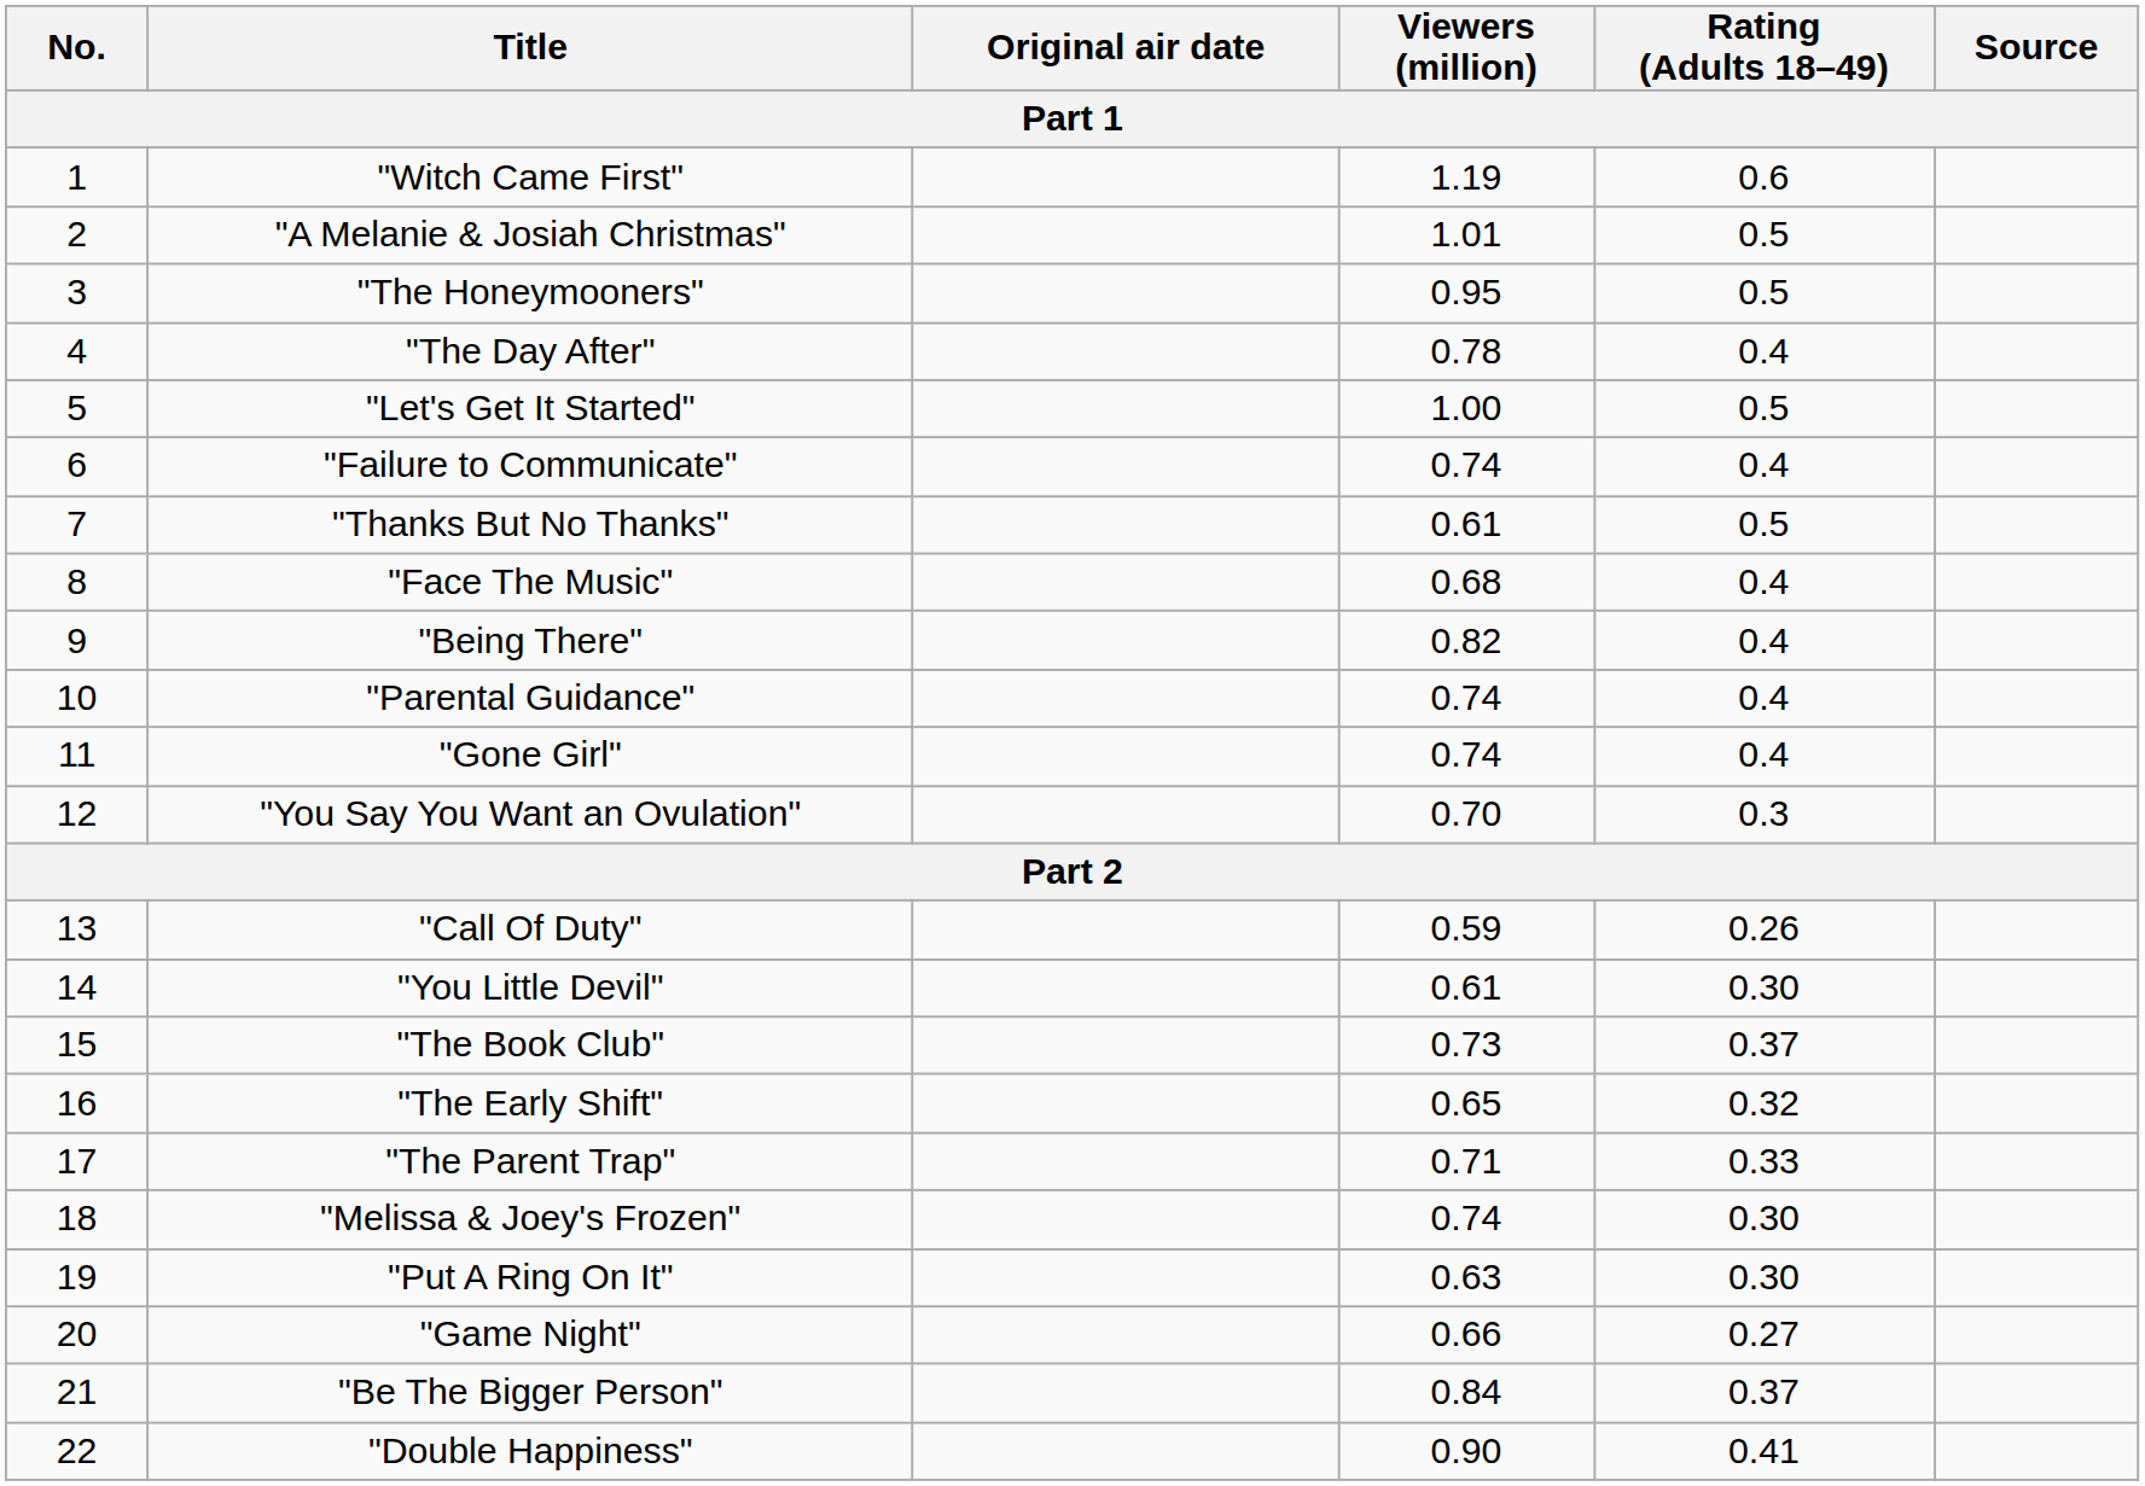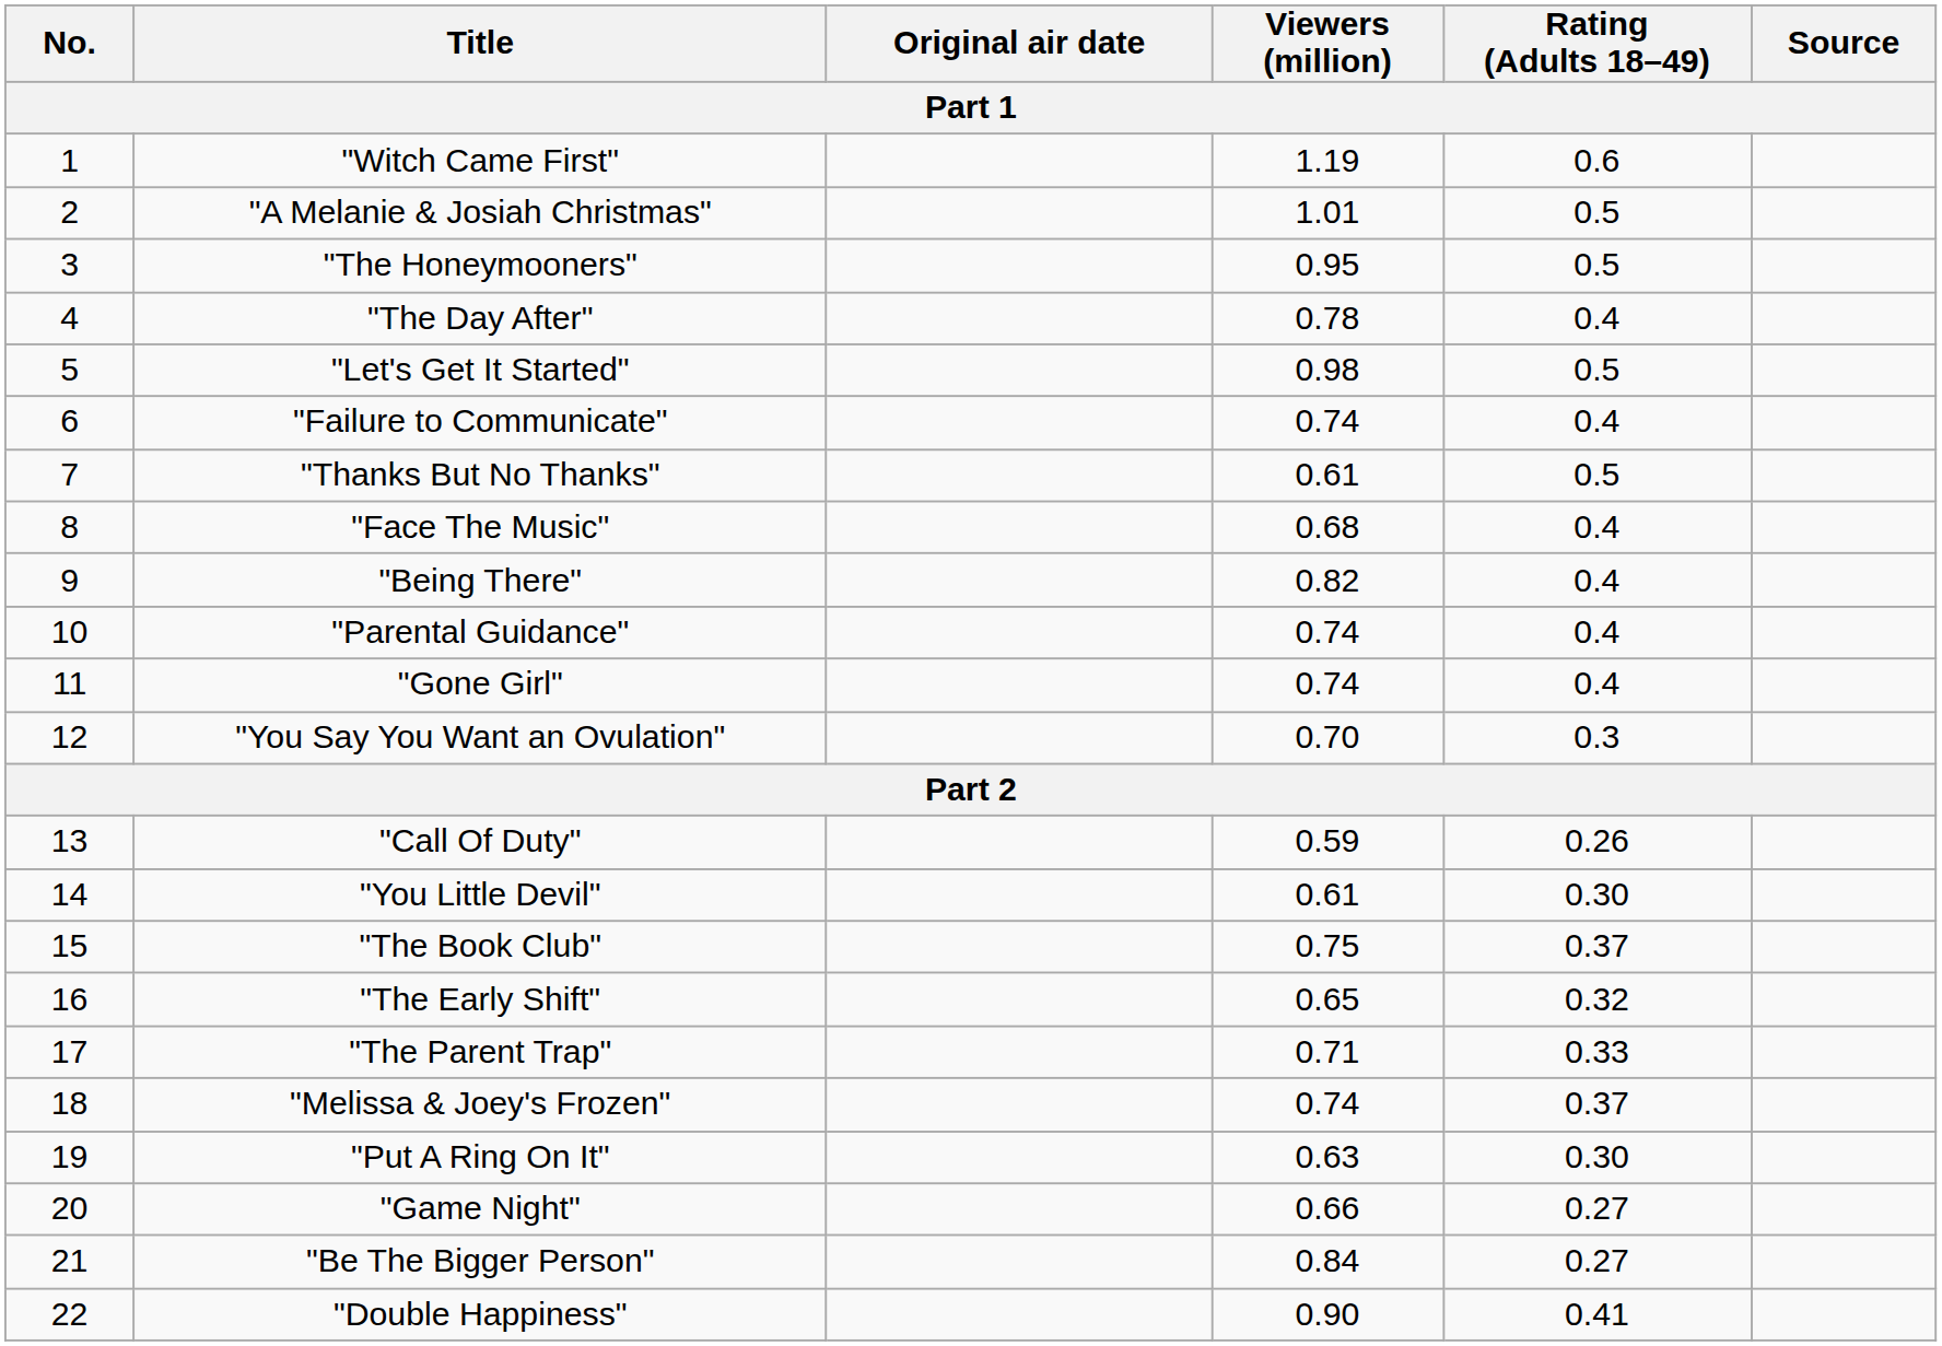 <table class="wikitable plainrowheaders" style="text-align:center; width:74%;">
 <tr>
 <th scope="col" style="padding:0 8px; width:5%;">No.</th>
 <th scope="col" style="padding:0 8px; width:27%;">Title</th>
 <th scope="col" style="padding:0 8px; width:15%;">Original air date</th>
 <th scope="col" style="padding:0 8px; width:9%;">Viewers<br>(million)</th>
 <th scope="col" style="padding:0 8px; width:12%;">Rating<br>(Adults 18–49)</th>
 <th scope="col" style="padding:0 8px; width:6%;">Source</th>
 </tr>
 <tr>
 <th scope="col" colspan="6">Part 1</th>
 </tr>
 <tr>
 <td scope="row">1</td>
 <td>"Witch Came First"</td>
 <td></td>
 <td>1.19 </td>
 <td>0.6 </td>
 <td></td>
 </tr>
 <tr>
 <td scope="row">2</td>
 <td>"A Melanie & Josiah Christmas"</td>
 <td></td>
 <td>1.01 </td>
 <td>0.5 </td>
 <td></td>
 </tr>
 <tr>
 <td scope="row">3</td>
 <td>"The Honeymooners"</td>
 <td></td>
 <td>0.95 </td>
 <td>0.5 </td>
 <td></td>
 </tr>
 <tr>
 <td scope="row">4</td>
 <td>"The Day After"</td>
 <td></td>
 <td>0.78 </td>
 <td>0.4 </td>
 <td></td>
 </tr>
 <tr>
 <td scope="row">5</td>
 <td>"Let's Get It Started"</td>
 <td></td>
-<td>1.00 </td>
+<td>0.98 </td>
 <td>0.5 </td>
 <td></td>
 </tr>
 <tr>
 <td scope="row">6</td>
 <td>"Failure to Communicate"</td>
 <td></td>
 <td>0.74 </td>
 <td>0.4 </td>
 <td></td>
 </tr>
 <tr>
 <td scope="row">7</td>
 <td>"Thanks But No Thanks"</td>
 <td></td>
 <td>0.61 </td>
 <td>0.5 </td>
 <td></td>
 </tr>
 <tr>
 <td scope="row">8</td>
 <td>"Face The Music"</td>
 <td></td>
 <td>0.68 </td>
 <td>0.4 </td>
 <td></td>
 </tr>
 <tr>
 <td scope="row">9</td>
 <td>"Being There"</td>
 <td></td>
 <td>0.82 </td>
 <td>0.4 </td>
 <td></td>
 </tr>
 <tr>
 <td scope="row">10</td>
 <td>"Parental Guidance"</td>
 <td></td>
 <td>0.74 </td>
 <td>0.4 </td>
 <td></td>
 </tr>
 <tr>
 <td scope="row">11</td>
 <td>"Gone Girl"</td>
 <td></td>
 <td>0.74 </td>
 <td>0.4 </td>
 <td></td>
 </tr>
 <tr>
 <td scope="row">12</td>
 <td>"You Say You Want an Ovulation"</td>
 <td></td>
 <td>0.70 </td>
 <td>0.3 </td>
 <td></td>
 </tr>
 <tr>
 <th scope="col" colspan="6">Part 2</th>
 </tr>
 <tr>
 <td scope="row">13</td>
 <td>"Call Of Duty"</td>
 <td></td>
 <td>0.59 </td>
 <td>0.26 </td>
 <td></td>
 </tr>
 <tr>
 <td scope="row">14</td>
 <td>"You Little Devil"</td>
 <td></td>
 <td>0.61 </td>
 <td>0.30 </td>
 <td></td>
 </tr>
 <tr>
 <td scope="row">15</td>
 <td>"The Book Club"</td>
 <td></td>
-<td>0.73 </td>
+<td>0.75 </td>
 <td>0.37 </td>
 <td></td>
 </tr>
 <tr>
 <td scope="row">16</td>
 <td>"The Early Shift"</td>
 <td></td>
 <td>0.65 </td>
 <td>0.32 </td>
 <td></td>
 </tr>
 <tr>
 <td scope="row">17</td>
 <td>"The Parent Trap"</td>
 <td></td>
 <td>0.71 </td>
 <td>0.33 </td>
 <td></td>
 </tr>
 <tr>
 <td scope="row">18</td>
 <td>"Melissa & Joey's Frozen"</td>
 <td></td>
 <td>0.74 </td>
-<td>0.30 </td>
+<td>0.37 </td>
 <td></td>
 </tr>
 <tr>
 <td scope="row">19</td>
 <td>"Put A Ring On It"</td>
 <td></td>
 <td>0.63 </td>
 <td>0.30 </td>
 <td></td>
 </tr>
 <tr>
 <td scope="row">20</td>
 <td>"Game Night"</td>
 <td></td>
 <td>0.66 </td>
 <td>0.27 </td>
 <td></td>
 </tr>
 <tr>
 <td scope="row">21</td>
 <td>"Be The Bigger Person"</td>
 <td></td>
 <td>0.84 </td>
-<td>0.37 </td>
+<td>0.27 </td>
 <td></td>
 </tr>
 <tr>
 <td scope="row">22</td>
 <td>"Double Happiness"</td>
 <td></td>
 <td>0.90 </td>
 <td>0.41 </td>
 <td></td>
 </tr>
 </table>
